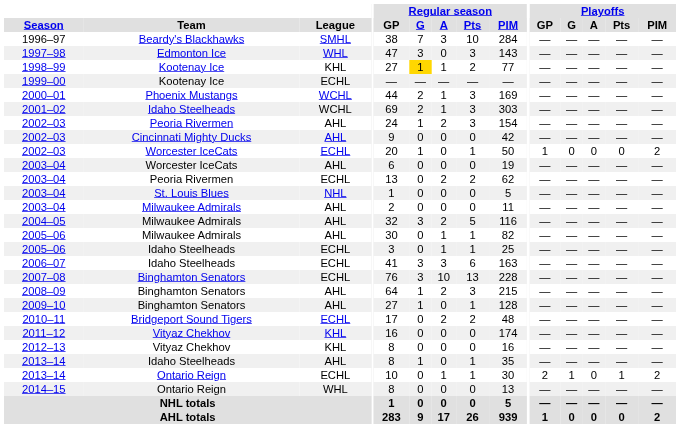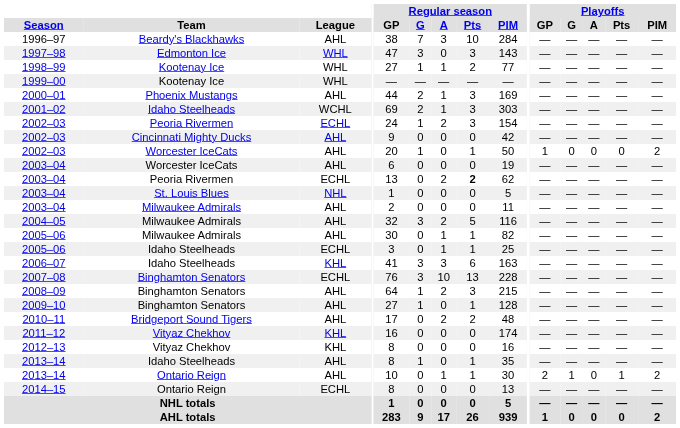 <table border="0" cellpadding="1" cellspacing="0" style="text-align:center; width:60em">
 <tr bgcolor="#e0e0e0">
 <th colspan="3" bgcolor="#ffffff"></th>
 <th rowspan="99" bgcolor="#ffffff"></th>
 <th colspan="5"><a href='#'>Regular season</a></th>
 <th rowspan="99" bgcolor="#ffffff"></th>
 <th colspan="5"><a href='#'>Playoffs</a></th>
 </tr>
 <tr bgcolor="#e0e0e0">
 <th><a href='#'>Season</a></th>
 <th>Team</th>
 <th>League</th>
 <th>GP</th>
 <th><a href='#'>G</a></th>
 <th><a href='#'>A</a></th>
 <th><a href='#'>Pts</a></th>
 <th><a href='#'>PIM</a></th>
 <th>GP</th>
 <th>G</th>
 <th>A</th>
 <th>Pts</th>
 <th>PIM</th>
 </tr>
 <tr>
 <td>1996–97</td>
 <td><a href='#'>Beardy's Blackhawks</a></td>
-<td><a href='#'>SMHL</a></td>
+<td>AHL</td>
 <td>38</td>
 <td>7</td>
 <td>3</td>
 <td>10</td>
 <td>284</td>
 <td>—</td>
 <td>—</td>
 <td>—</td>
 <td>—</td>
 <td>—</td>
 </tr>
 <tr bgcolor="#f0f0f0">
 <td><a href='#'>1997–98</a></td>
 <td><a href='#'>Edmonton Ice</a></td>
 <td><a href='#'>WHL</a></td>
 <td>47</td>
 <td>3</td>
 <td>0</td>
 <td>3</td>
 <td>143</td>
 <td>—</td>
 <td>—</td>
 <td>—</td>
 <td>—</td>
 <td>—</td>
 </tr>
 <tr>
 <td><a href='#'>1998–99</a></td>
 <td><a href='#'>Kootenay Ice</a></td>
-<td>KHL</td>
+<td>WHL</td>
 <td>27</td>
-<td style="background: gold;">1</td>
+<td>1</td>
 <td>1</td>
 <td>2</td>
 <td>77</td>
 <td>—</td>
 <td>—</td>
 <td>—</td>
 <td>—</td>
 <td>—</td>
 </tr>
 <tr bgcolor="#f0f0f0">
 <td><a href='#'>1999–00</a></td>
 <td>Kootenay Ice</td>
-<td>ECHL</td>
+<td>WHL</td>
 <td>—</td>
 <td>—</td>
 <td>—</td>
 <td>—</td>
 <td>—</td>
 <td>—</td>
 <td>—</td>
 <td>—</td>
 <td>—</td>
 <td>—</td>
 </tr>
 <tr>
 <td><a href='#'>2000–01</a></td>
 <td><a href='#'>Phoenix Mustangs</a></td>
-<td><a href='#'>WCHL</a></td>
+<td>AHL</td>
 <td>44</td>
 <td>2</td>
 <td>1</td>
 <td>3</td>
 <td>169</td>
 <td>—</td>
 <td>—</td>
 <td>—</td>
 <td>—</td>
 <td>—</td>
 </tr>
 <tr bgcolor="#f0f0f0">
 <td><a href='#'>2001–02</a></td>
 <td><a href='#'>Idaho Steelheads</a></td>
 <td>WCHL</td>
 <td>69</td>
 <td>2</td>
 <td>1</td>
 <td>3</td>
 <td>303</td>
 <td>—</td>
 <td>—</td>
 <td>—</td>
 <td>—</td>
 <td>—</td>
 </tr>
 <tr>
 <td><a href='#'>2002–03</a></td>
 <td><a href='#'>Peoria Rivermen</a></td>
-<td>AHL</td>
+<td><a href='#'>ECHL</a></td>
 <td>24</td>
 <td>1</td>
 <td>2</td>
 <td>3</td>
 <td>154</td>
 <td>—</td>
 <td>—</td>
 <td>—</td>
 <td>—</td>
 <td>—</td>
 </tr>
 <tr bgcolor="#f0f0f0">
 <td><a href='#'>2002–03</a></td>
 <td><a href='#'>Cincinnati Mighty Ducks</a></td>
 <td><a href='#'>AHL</a></td>
 <td>9</td>
 <td>0</td>
 <td>0</td>
 <td>0</td>
 <td>42</td>
 <td>—</td>
 <td>—</td>
 <td>—</td>
 <td>—</td>
 <td>—</td>
 </tr>
 <tr>
 <td><a href='#'>2002–03</a></td>
 <td><a href='#'>Worcester IceCats</a></td>
-<td><a href='#'>ECHL</a></td>
+<td>AHL</td>
 <td>20</td>
 <td>1</td>
 <td>0</td>
 <td>1</td>
 <td>50</td>
 <td>1</td>
 <td>0</td>
 <td>0</td>
 <td>0</td>
 <td>2</td>
 </tr>
 <tr bgcolor="#f0f0f0">
 <td><a href='#'>2003–04</a></td>
 <td>Worcester IceCats</td>
 <td>AHL</td>
 <td>6</td>
 <td>0</td>
 <td>0</td>
 <td>0</td>
 <td>19</td>
 <td>—</td>
 <td>—</td>
 <td>—</td>
 <td>—</td>
 <td>—</td>
 </tr>
 <tr>
 <td><a href='#'>2003–04</a></td>
 <td>Peoria Rivermen</td>
 <td>ECHL</td>
 <td>13</td>
 <td>0</td>
 <td>2</td>
-<td>2</td>
+<td><strong>2</strong></td>
 <td>62</td>
 <td>—</td>
 <td>—</td>
 <td>—</td>
 <td>—</td>
 <td>—</td>
 </tr>
 <tr bgcolor="#f0f0f0">
 <td><a href='#'>2003–04</a></td>
 <td><a href='#'>St. Louis Blues</a></td>
 <td><a href='#'>NHL</a></td>
 <td>1</td>
 <td>0</td>
 <td>0</td>
 <td>0</td>
 <td>5</td>
 <td>—</td>
 <td>—</td>
 <td>—</td>
 <td>—</td>
 <td>—</td>
 </tr>
 <tr>
 <td><a href='#'>2003–04</a></td>
 <td><a href='#'>Milwaukee Admirals</a></td>
 <td>AHL</td>
 <td>2</td>
 <td>0</td>
 <td>0</td>
 <td>0</td>
 <td>11</td>
 <td>—</td>
 <td>—</td>
 <td>—</td>
 <td>—</td>
 <td>—</td>
 </tr>
 <tr bgcolor="#f0f0f0">
 <td><a href='#'>2004–05</a></td>
 <td>Milwaukee Admirals</td>
 <td>AHL</td>
 <td>32</td>
 <td>3</td>
 <td>2</td>
 <td>5</td>
 <td>116</td>
 <td>—</td>
 <td>—</td>
 <td>—</td>
 <td>—</td>
 <td>—</td>
 </tr>
 <tr>
 <td><a href='#'>2005–06</a></td>
 <td>Milwaukee Admirals</td>
 <td>AHL</td>
 <td>30</td>
 <td>0</td>
 <td>1</td>
 <td>1</td>
 <td>82</td>
 <td>—</td>
 <td>—</td>
 <td>—</td>
 <td>—</td>
 <td>—</td>
 </tr>
 <tr bgcolor="#f0f0f0">
 <td><a href='#'>2005–06</a></td>
 <td>Idaho Steelheads</td>
 <td>ECHL</td>
 <td>3</td>
 <td>0</td>
 <td>1</td>
 <td>1</td>
 <td>25</td>
 <td>—</td>
 <td>—</td>
 <td>—</td>
 <td>—</td>
 <td>—</td>
 </tr>
 <tr>
 <td><a href='#'>2006–07</a></td>
 <td>Idaho Steelheads</td>
-<td>ECHL</td>
+<td><a href='#'>KHL</a></td>
 <td>41</td>
 <td>3</td>
 <td>3</td>
 <td>6</td>
 <td>163</td>
 <td>—</td>
 <td>—</td>
 <td>—</td>
 <td>—</td>
 <td>—</td>
 </tr>
 <tr bgcolor="#f0f0f0">
 <td><a href='#'>2007–08</a></td>
 <td><a href='#'>Binghamton Senators</a></td>
 <td>ECHL</td>
 <td>76</td>
 <td>3</td>
 <td>10</td>
 <td>13</td>
 <td>228</td>
 <td>—</td>
 <td>—</td>
 <td>—</td>
 <td>—</td>
 <td>—</td>
 </tr>
 <tr>
 <td><a href='#'>2008–09</a></td>
 <td>Binghamton Senators</td>
 <td>AHL</td>
 <td>64</td>
 <td>1</td>
 <td>2</td>
 <td>3</td>
 <td>215</td>
 <td>—</td>
 <td>—</td>
 <td>—</td>
 <td>—</td>
 <td>—</td>
 </tr>
 <tr bgcolor="#f0f0f0">
 <td><a href='#'>2009–10</a></td>
 <td>Binghamton Senators</td>
 <td>AHL</td>
 <td>27</td>
 <td>1</td>
 <td>0</td>
 <td>1</td>
 <td>128</td>
 <td>—</td>
 <td>—</td>
 <td>—</td>
 <td>—</td>
 <td>—</td>
 </tr>
 <tr>
 <td><a href='#'>2010–11</a></td>
 <td><a href='#'>Bridgeport Sound Tigers</a></td>
-<td><a href='#'>ECHL</a></td>
+<td>AHL</td>
 <td>17</td>
 <td>0</td>
 <td>2</td>
 <td>2</td>
 <td>48</td>
 <td>—</td>
 <td>—</td>
 <td>—</td>
 <td>—</td>
 <td>—</td>
 </tr>
 <tr bgcolor="#f0f0f0">
 <td><a href='#'>2011–12</a></td>
 <td><a href='#'>Vityaz Chekhov</a></td>
 <td><a href='#'>KHL</a></td>
 <td>16</td>
 <td>0</td>
 <td>0</td>
 <td>0</td>
 <td>174</td>
 <td>—</td>
 <td>—</td>
 <td>—</td>
 <td>—</td>
 <td>—</td>
 </tr>
 <tr>
 <td><a href='#'>2012–13</a></td>
 <td>Vityaz Chekhov</td>
 <td>KHL</td>
 <td>8</td>
 <td>0</td>
 <td>0</td>
 <td>0</td>
 <td>16</td>
 <td>—</td>
 <td>—</td>
 <td>—</td>
 <td>—</td>
 <td>—</td>
 </tr>
 <tr bgcolor="#f0f0f0">
 <td><a href='#'>2013–14</a></td>
 <td>Idaho Steelheads</td>
 <td>AHL</td>
 <td>8</td>
 <td>1</td>
 <td>0</td>
 <td>1</td>
 <td>35</td>
 <td>—</td>
 <td>—</td>
 <td>—</td>
 <td>—</td>
 <td>—</td>
 </tr>
 <tr>
 <td><a href='#'>2013–14</a></td>
 <td><a href='#'>Ontario Reign</a></td>
-<td>ECHL</td>
+<td>AHL</td>
 <td>10</td>
 <td>0</td>
 <td>1</td>
 <td>1</td>
 <td>30</td>
 <td>2</td>
 <td>1</td>
 <td>0</td>
 <td>1</td>
 <td>2</td>
 </tr>
 <tr bgcolor="#f0f0f0">
 <td><a href='#'>2014–15</a></td>
 <td>Ontario Reign</td>
-<td>WHL</td>
+<td>ECHL</td>
 <td>8</td>
 <td>0</td>
 <td>0</td>
 <td>0</td>
 <td>13</td>
 <td>—</td>
 <td>—</td>
 <td>—</td>
 <td>—</td>
 <td>—</td>
 </tr>
 <tr>
 </tr>
 <tr ALIGN="center" bgcolor="#e0e0e0">
 <th colspan="3">NHL totals</th>
 <th ALIGN="center">1</th>
 <th ALIGN="center">0</th>
 <th ALIGN="center">0</th>
 <th ALIGN="center">0</th>
 <th ALIGN="center">5</th>
 <th ALIGN="center">—</th>
 <th ALIGN="center">—</th>
 <th ALIGN="center">—</th>
 <th ALIGN="center">—</th>
 <th ALIGN="center">—</th>
 </tr>
 <tr>
 </tr>
 <tr ALIGN="center" bgcolor="#e0e0e0">
 <th colspan="3">AHL totals</th>
 <th ALIGN="center">283</th>
 <th ALIGN="center">9</th>
 <th ALIGN="center">17</th>
 <th ALIGN="center">26</th>
 <th ALIGN="center">939</th>
 <th ALIGN="center">1</th>
 <th ALIGN="center">0</th>
 <th ALIGN="center">0</th>
 <th ALIGN="center">0</th>
 <th ALIGN="center">2</th>
 </tr>
 </table>
